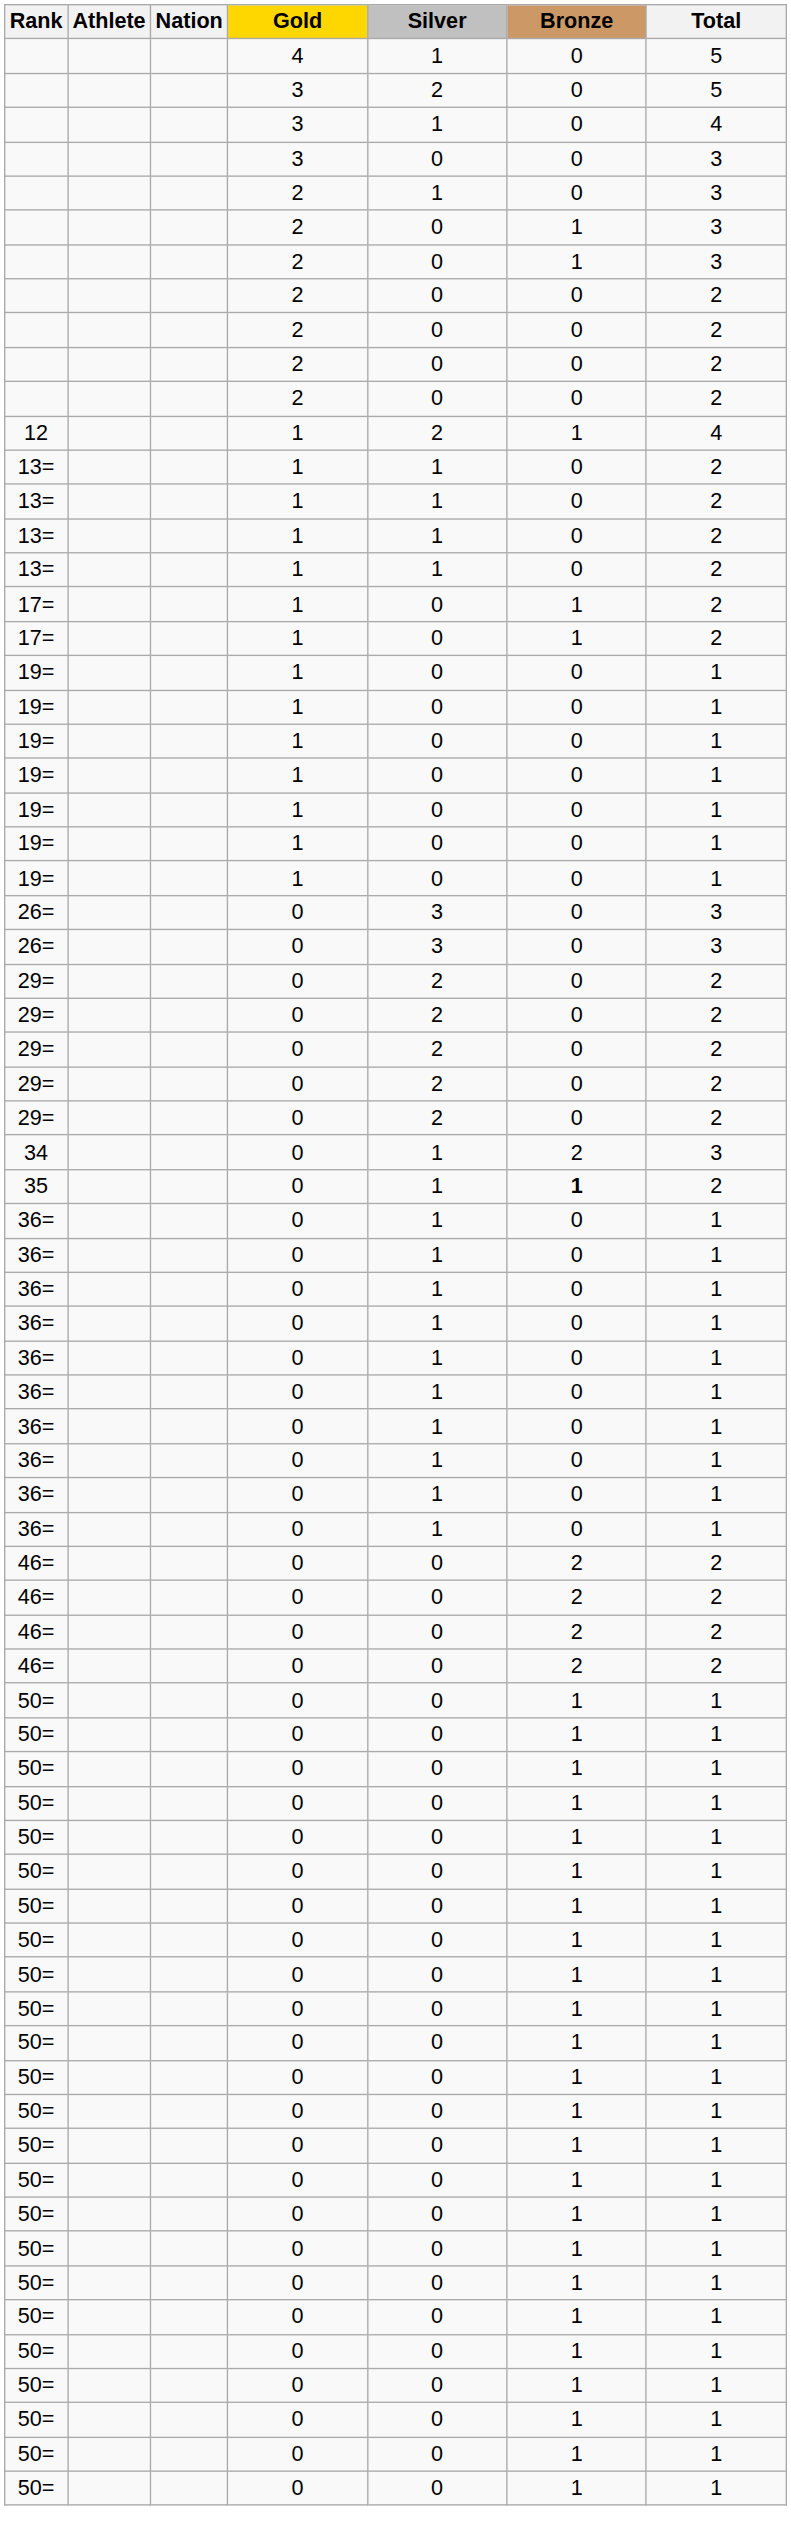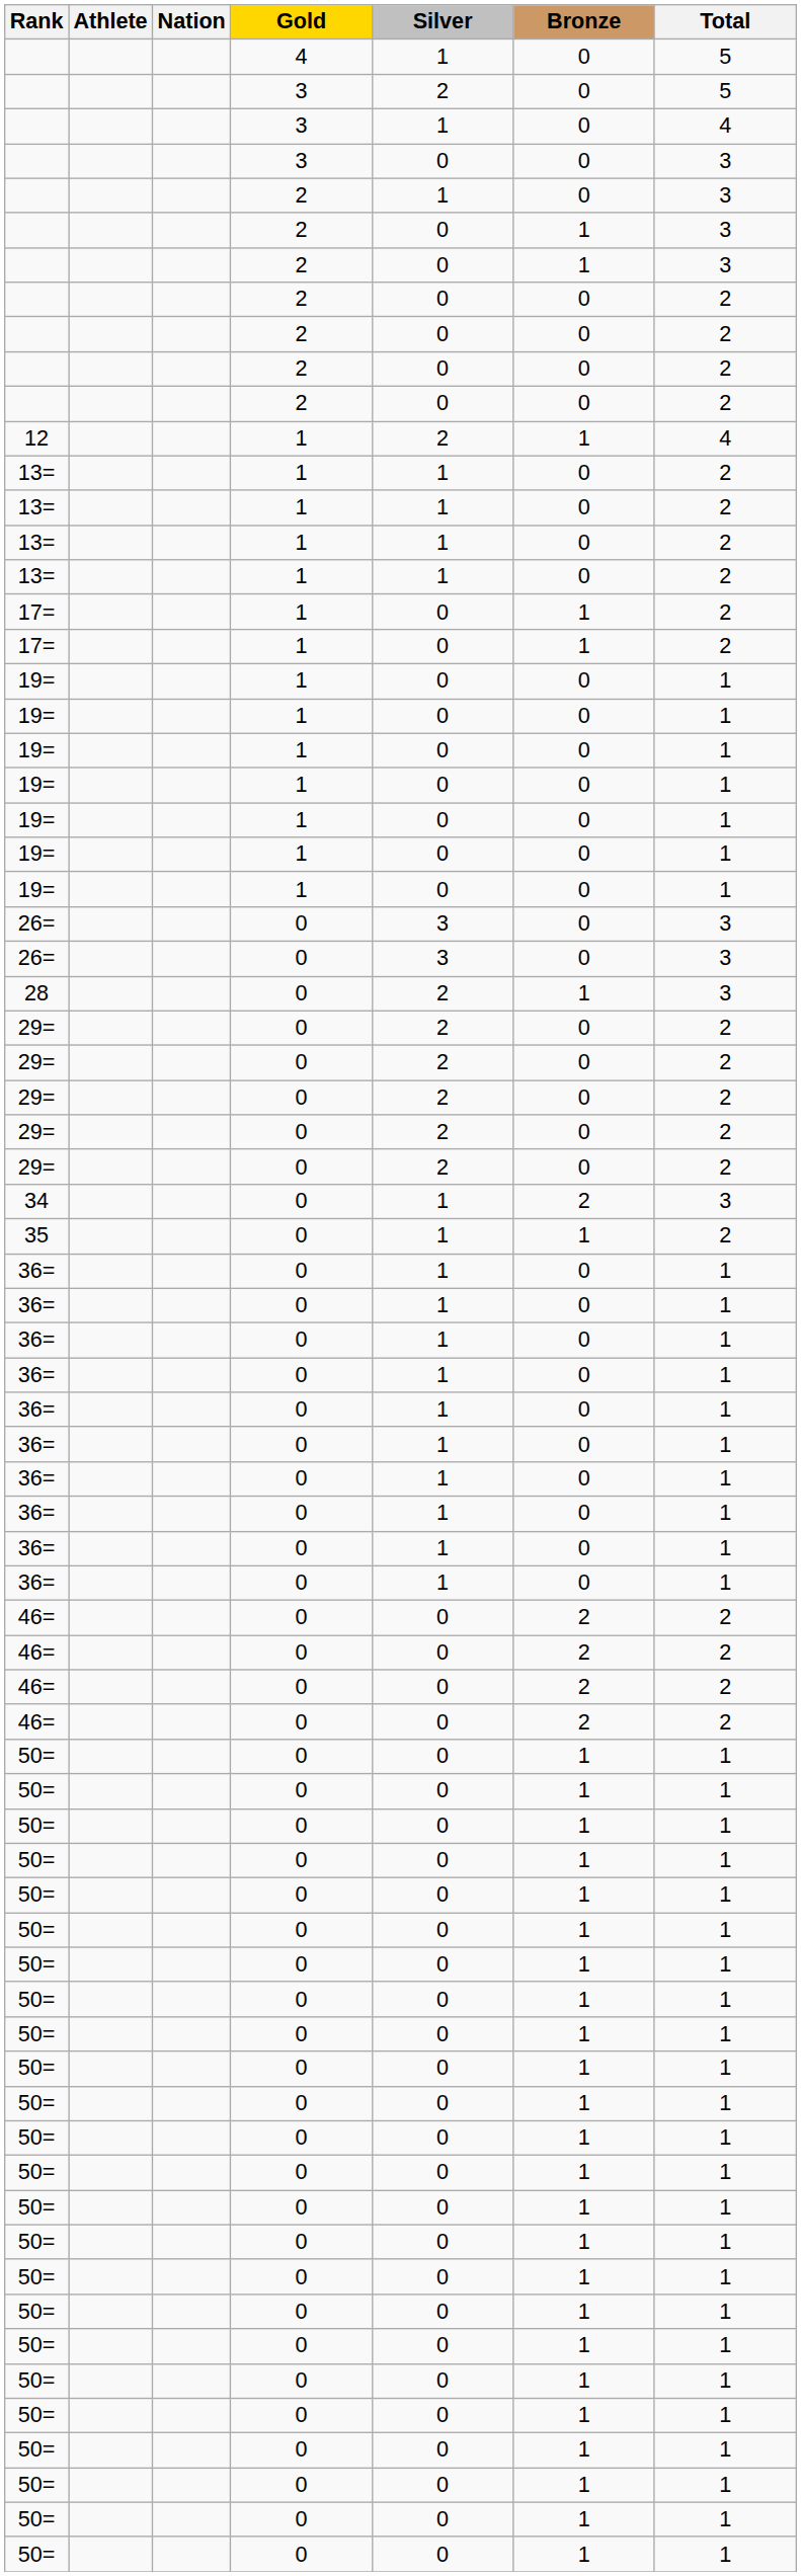 <table class="wikitable sortable" style="text-align:center;">
 <tr>
 <th>Rank</th>
 <th>Athlete</th>
 <th>Nation</th>
 <td style="background:gold; width:6em; font-weight:bold;">Gold</td>
 <td style="background:silver; width:6em; font-weight:bold;">Silver</td>
 <td style="background:#cc9966; width:6em; font-weight:bold;">Bronze</td>
 <th style="width:6em;">Total</th>
 </tr>
 <tr>
 <td></td>
 <td align=left></td>
 <td align=left></td>
 <td>4</td>
 <td>1</td>
 <td>0</td>
 <td>5</td>
 </tr>
 <tr>
 <td></td>
 <td align=left></td>
 <td align=left></td>
 <td>3</td>
 <td>2</td>
 <td>0</td>
 <td>5</td>
 </tr>
 <tr>
 <td></td>
 <td align=left></td>
 <td align=left></td>
 <td>3</td>
 <td>1</td>
 <td>0</td>
 <td>4</td>
 </tr>
 <tr>
 <td></td>
 <td align=left></td>
 <td align=left></td>
 <td>3</td>
 <td>0</td>
 <td>0</td>
 <td>3</td>
 </tr>
 <tr>
 <td></td>
 <td align=left></td>
 <td align=left></td>
 <td>2</td>
 <td>1</td>
 <td>0</td>
 <td>3</td>
 </tr>
 <tr>
 <td></td>
 <td align=left></td>
 <td align=left></td>
 <td>2</td>
 <td>0</td>
 <td>1</td>
 <td>3</td>
 </tr>
 <tr>
 <td></td>
 <td align=left></td>
 <td align=left></td>
 <td>2</td>
 <td>0</td>
 <td>1</td>
 <td>3</td>
 </tr>
 <tr>
 <td></td>
 <td align=left></td>
 <td align=left></td>
 <td>2</td>
 <td>0</td>
 <td>0</td>
 <td>2</td>
 </tr>
 <tr>
 <td></td>
 <td align=left></td>
 <td align=left></td>
 <td>2</td>
 <td>0</td>
 <td>0</td>
 <td>2</td>
 </tr>
 <tr>
 <td></td>
 <td align=left></td>
 <td align=left></td>
 <td>2</td>
 <td>0</td>
 <td>0</td>
 <td>2</td>
 </tr>
 <tr>
 <td></td>
 <td align=left></td>
 <td align=left></td>
 <td>2</td>
 <td>0</td>
 <td>0</td>
 <td>2</td>
 </tr>
 <tr>
 <td>12</td>
 <td align=left></td>
 <td align=left></td>
 <td>1</td>
 <td>2</td>
 <td>1</td>
 <td>4</td>
 </tr>
 <tr>
 <td>13=</td>
 <td align=left></td>
 <td align=left></td>
 <td>1</td>
 <td>1</td>
 <td>0</td>
 <td>2</td>
 </tr>
 <tr>
 <td>13=</td>
 <td align=left></td>
 <td align=left></td>
 <td>1</td>
 <td>1</td>
 <td>0</td>
 <td>2</td>
 </tr>
 <tr>
 <td>13=</td>
 <td align=left></td>
 <td align=left></td>
 <td>1</td>
 <td>1</td>
 <td>0</td>
 <td>2</td>
 </tr>
 <tr>
 <td>13=</td>
 <td align=left></td>
 <td align=left></td>
 <td>1</td>
 <td>1</td>
 <td>0</td>
 <td>2</td>
 </tr>
 <tr>
 <td>17=</td>
 <td align=left></td>
 <td align=left></td>
 <td>1</td>
 <td>0</td>
 <td>1</td>
 <td>2</td>
 </tr>
 <tr>
 <td>17=</td>
 <td align=left></td>
 <td align=left></td>
 <td>1</td>
 <td>0</td>
 <td>1</td>
 <td>2</td>
 </tr>
 <tr>
 <td>19=</td>
 <td align=left></td>
 <td align=left></td>
 <td>1</td>
 <td>0</td>
 <td>0</td>
 <td>1</td>
 </tr>
 <tr>
 <td>19=</td>
 <td align=left></td>
 <td align=left></td>
 <td>1</td>
 <td>0</td>
 <td>0</td>
 <td>1</td>
 </tr>
 <tr>
 <td>19=</td>
 <td align=left></td>
 <td align=left></td>
 <td>1</td>
 <td>0</td>
 <td>0</td>
 <td>1</td>
 </tr>
 <tr>
 <td>19=</td>
 <td align=left></td>
 <td align=left></td>
 <td>1</td>
 <td>0</td>
 <td>0</td>
 <td>1</td>
 </tr>
 <tr>
 <td>19=</td>
 <td align=left></td>
 <td align=left></td>
 <td>1</td>
 <td>0</td>
 <td>0</td>
 <td>1</td>
 </tr>
 <tr>
 <td>19=</td>
 <td align=left></td>
 <td align=left></td>
 <td>1</td>
 <td>0</td>
 <td>0</td>
 <td>1</td>
 </tr>
 <tr>
 <td>19=</td>
 <td align=left></td>
 <td align=left></td>
 <td>1</td>
 <td>0</td>
 <td>0</td>
 <td>1</td>
 </tr>
 <tr>
 <td>26=</td>
 <td align=left></td>
 <td align=left></td>
 <td>0</td>
 <td>3</td>
 <td>0</td>
 <td>3</td>
 </tr>
 <tr>
 <td>26=</td>
 <td align=left></td>
 <td align=left></td>
 <td>0</td>
 <td>3</td>
 <td>0</td>
 <td>3</td>
 </tr>
 <tr>
+<td>28</td>
+<td align=left></td>
+<td align=left></td>
+<td>0</td>
+<td>2</td>
+<td>1</td>
+<td>3</td>
+</tr>
+<tr>
 <td>29=</td>
 <td align=left></td>
 <td align=left></td>
 <td>0</td>
 <td>2</td>
 <td>0</td>
 <td>2</td>
 </tr>
 <tr>
 <td>29=</td>
 <td align=left></td>
 <td align=left></td>
 <td>0</td>
 <td>2</td>
 <td>0</td>
 <td>2</td>
 </tr>
 <tr>
 <td>29=</td>
 <td align=left></td>
 <td align=left></td>
 <td>0</td>
 <td>2</td>
 <td>0</td>
 <td>2</td>
 </tr>
 <tr>
 <td>29=</td>
 <td align=left></td>
 <td align=left></td>
 <td>0</td>
 <td>2</td>
 <td>0</td>
 <td>2</td>
 </tr>
 <tr>
 <td>29=</td>
 <td align=left></td>
 <td align=left></td>
 <td>0</td>
 <td>2</td>
 <td>0</td>
 <td>2</td>
 </tr>
 <tr>
 <td>34</td>
 <td align=left></td>
 <td align=left></td>
 <td>0</td>
 <td>1</td>
 <td>2</td>
 <td>3</td>
 </tr>
 <tr>
 <td>35</td>
 <td align=left></td>
 <td align=left></td>
 <td>0</td>
 <td>1</td>
-<td><strong>1</strong></td>
+<td>1</td>
 <td>2</td>
 </tr>
 <tr>
 <td>36=</td>
 <td align=left></td>
 <td align=left></td>
 <td>0</td>
 <td>1</td>
 <td>0</td>
 <td>1</td>
 </tr>
 <tr>
 <td>36=</td>
 <td align=left></td>
 <td align=left></td>
 <td>0</td>
 <td>1</td>
 <td>0</td>
 <td>1</td>
 </tr>
 <tr>
 <td>36=</td>
 <td align=left></td>
 <td align=left></td>
 <td>0</td>
 <td>1</td>
 <td>0</td>
 <td>1</td>
 </tr>
 <tr>
 <td>36=</td>
 <td align=left></td>
 <td align=left></td>
 <td>0</td>
 <td>1</td>
 <td>0</td>
 <td>1</td>
 </tr>
 <tr>
 <td>36=</td>
 <td align=left></td>
 <td align=left></td>
 <td>0</td>
 <td>1</td>
 <td>0</td>
 <td>1</td>
 </tr>
 <tr>
 <td>36=</td>
 <td align=left></td>
 <td align=left></td>
 <td>0</td>
 <td>1</td>
 <td>0</td>
 <td>1</td>
 </tr>
 <tr>
 <td>36=</td>
 <td align=left></td>
 <td align=left></td>
 <td>0</td>
 <td>1</td>
 <td>0</td>
 <td>1</td>
 </tr>
 <tr>
 <td>36=</td>
 <td align=left></td>
 <td align=left></td>
 <td>0</td>
 <td>1</td>
 <td>0</td>
 <td>1</td>
 </tr>
 <tr>
 <td>36=</td>
 <td align=left></td>
 <td align=left></td>
 <td>0</td>
 <td>1</td>
 <td>0</td>
 <td>1</td>
 </tr>
 <tr>
 <td>36=</td>
 <td align=left></td>
 <td align=left></td>
 <td>0</td>
 <td>1</td>
 <td>0</td>
 <td>1</td>
 </tr>
 <tr>
 <td>46=</td>
 <td align=left></td>
 <td align=left></td>
 <td>0</td>
 <td>0</td>
 <td>2</td>
 <td>2</td>
 </tr>
 <tr>
 <td>46=</td>
 <td align=left></td>
 <td align=left></td>
 <td>0</td>
 <td>0</td>
 <td>2</td>
 <td>2</td>
 </tr>
 <tr>
 <td>46=</td>
 <td align=left></td>
 <td align=left></td>
 <td>0</td>
 <td>0</td>
 <td>2</td>
 <td>2</td>
 </tr>
 <tr>
 <td>46=</td>
 <td align=left></td>
 <td align=left></td>
 <td>0</td>
 <td>0</td>
 <td>2</td>
 <td>2</td>
 </tr>
 <tr>
 <td>50=</td>
 <td align=left></td>
 <td align=left></td>
 <td>0</td>
 <td>0</td>
 <td>1</td>
 <td>1</td>
 </tr>
 <tr>
 <td>50=</td>
 <td align=left></td>
 <td align=left></td>
 <td>0</td>
 <td>0</td>
 <td>1</td>
 <td>1</td>
 </tr>
 <tr>
 <td>50=</td>
 <td align=left></td>
 <td align=left></td>
 <td>0</td>
 <td>0</td>
 <td>1</td>
 <td>1</td>
 </tr>
 <tr>
 <td>50=</td>
 <td align=left></td>
 <td align=left></td>
 <td>0</td>
 <td>0</td>
 <td>1</td>
 <td>1</td>
 </tr>
 <tr>
 <td>50=</td>
 <td align=left></td>
 <td align=left></td>
 <td>0</td>
 <td>0</td>
 <td>1</td>
 <td>1</td>
 </tr>
 <tr>
 <td>50=</td>
 <td align=left></td>
 <td align=left></td>
 <td>0</td>
 <td>0</td>
 <td>1</td>
 <td>1</td>
 </tr>
 <tr>
 <td>50=</td>
 <td align=left></td>
 <td align=left></td>
 <td>0</td>
 <td>0</td>
 <td>1</td>
 <td>1</td>
 </tr>
 <tr>
 <td>50=</td>
 <td align=left></td>
 <td align=left></td>
 <td>0</td>
 <td>0</td>
 <td>1</td>
 <td>1</td>
 </tr>
 <tr>
 <td>50=</td>
 <td align=left></td>
 <td align=left></td>
 <td>0</td>
 <td>0</td>
 <td>1</td>
 <td>1</td>
 </tr>
 <tr>
 <td>50=</td>
 <td align=left></td>
 <td align=left></td>
 <td>0</td>
 <td>0</td>
 <td>1</td>
 <td>1</td>
 </tr>
 <tr>
 <td>50=</td>
 <td align=left></td>
 <td align=left></td>
 <td>0</td>
 <td>0</td>
 <td>1</td>
 <td>1</td>
 </tr>
 <tr>
 <td>50=</td>
 <td align=left></td>
 <td align=left></td>
 <td>0</td>
 <td>0</td>
 <td>1</td>
 <td>1</td>
 </tr>
 <tr>
 <td>50=</td>
 <td align=left></td>
 <td align=left></td>
 <td>0</td>
 <td>0</td>
 <td>1</td>
 <td>1</td>
 </tr>
 <tr>
 <td>50=</td>
 <td align=left></td>
 <td align=left></td>
 <td>0</td>
 <td>0</td>
 <td>1</td>
 <td>1</td>
 </tr>
 <tr>
 <td>50=</td>
 <td align=left></td>
 <td align=left></td>
 <td>0</td>
 <td>0</td>
 <td>1</td>
 <td>1</td>
 </tr>
 <tr>
 <td>50=</td>
 <td align=left></td>
 <td align=left></td>
 <td>0</td>
 <td>0</td>
 <td>1</td>
 <td>1</td>
 </tr>
 <tr>
 <td>50=</td>
 <td align=left></td>
 <td align=left></td>
 <td>0</td>
 <td>0</td>
 <td>1</td>
 <td>1</td>
 </tr>
 <tr>
 <td>50=</td>
 <td align=left></td>
 <td align=left></td>
 <td>0</td>
 <td>0</td>
 <td>1</td>
 <td>1</td>
 </tr>
 <tr>
 <td>50=</td>
 <td align=left></td>
 <td align=left></td>
 <td>0</td>
 <td>0</td>
 <td>1</td>
 <td>1</td>
 </tr>
 <tr>
 <td>50=</td>
 <td align=left></td>
 <td align=left></td>
 <td>0</td>
 <td>0</td>
 <td>1</td>
 <td>1</td>
 </tr>
 <tr>
 <td>50=</td>
 <td align=left></td>
 <td align=left></td>
 <td>0</td>
 <td>0</td>
 <td>1</td>
 <td>1</td>
 </tr>
 <tr>
 <td>50=</td>
 <td align=left></td>
 <td align=left></td>
 <td>0</td>
 <td>0</td>
 <td>1</td>
 <td>1</td>
 </tr>
 <tr>
 <td>50=</td>
 <td align=left></td>
 <td align=left></td>
 <td>0</td>
 <td>0</td>
 <td>1</td>
 <td>1</td>
 </tr>
 <tr>
 <td>50=</td>
 <td align=left></td>
 <td align=left></td>
 <td>0</td>
 <td>0</td>
 <td>1</td>
 <td>1</td>
 </tr>
 </table>
